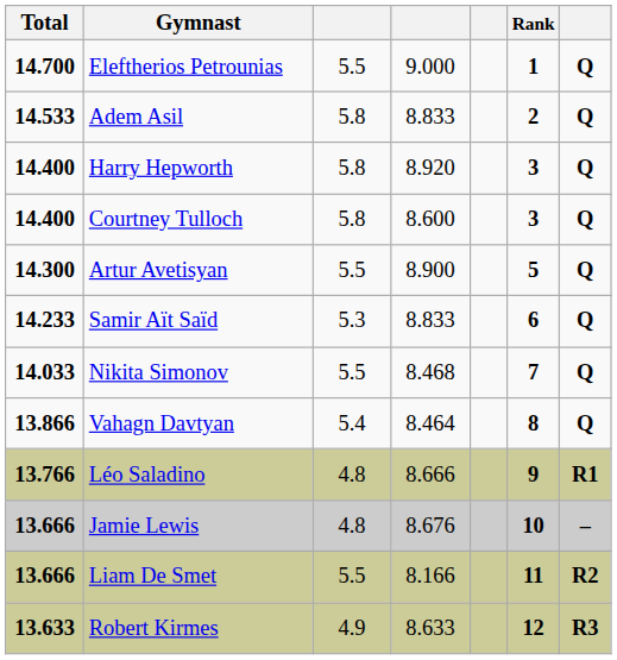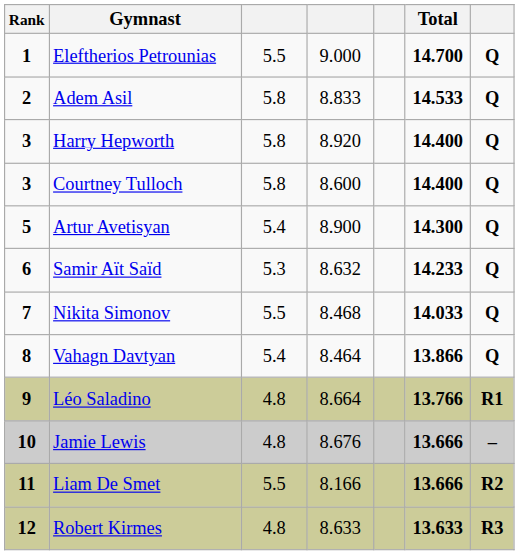 <table style="text-align:center;" class="wikitable sortable">
 <tr>
-<th scope="col" style="width:50px;">Total</th>
+<th scope="col" style="width:15px;"><small>Rank</small></th>
 <th scope="col" style="width:160px;">Gymnast</th>
 <th scope="col" style="width:50px;"><small></small></th>
 <th scope="col" style="width:50px;"><small></small></th>
 <th scope="col" style="width:20px;"><small></small></th>
-<th scope="col" style="width:15px;"><small>Rank</small></th>
+<th scope="col" style="width:50px;">Total</th>
 <th scope="col" style="width:30px;"><small></small></th>
 </tr>
 <tr>
-<td><strong>14.700</strong></td>
+<td scope="row" style="text-align:center"><strong>1</strong></td>
 <td style="height:30px; text-align:left;"> <a href='#'>Eleftherios Petrounias</a></td>
 <td>5.5</td>
 <td>9.000</td>
 <td></td>
-<td scope="row" style="text-align:center"><strong>1</strong></td>
+<td><strong>14.700</strong></td>
 <td><strong>Q</strong></td>
 </tr>
 <tr>
-<td><strong>14.533</strong></td>
+<td scope="row" style="text-align:center"><strong>2</strong></td>
 <td style="height:30px; text-align:left;"> <a href='#'>Adem Asil</a></td>
 <td>5.8</td>
 <td>8.833</td>
 <td></td>
-<td scope="row" style="text-align:center"><strong>2</strong></td>
+<td><strong>14.533</strong></td>
 <td><strong>Q</strong></td>
 </tr>
 <tr>
-<td><strong>14.400</strong></td>
+<td scope="row" style="text-align:center"><strong>3</strong></td>
 <td style="height:30px; text-align:left;"> <a href='#'>Harry Hepworth</a></td>
 <td>5.8</td>
 <td>8.920</td>
 <td></td>
-<td scope="row" style="text-align:center"><strong>3</strong></td>
+<td><strong>14.400</strong></td>
 <td><strong>Q</strong></td>
 </tr>
 <tr>
-<td><strong>14.400</strong></td>
+<td scope="row" style="text-align:center"><strong>3</strong></td>
 <td style="height:30px; text-align:left;"> <a href='#'>Courtney Tulloch</a></td>
 <td>5.8</td>
 <td>8.600</td>
 <td></td>
-<td scope="row" style="text-align:center"><strong>3</strong></td>
+<td><strong>14.400</strong></td>
 <td><strong>Q</strong></td>
 </tr>
 <tr>
-<td><strong>14.300</strong></td>
+<td scope="row" style="text-align:center"><strong>5</strong></td>
 <td style="height:30px; text-align:left;"> <a href='#'>Artur Avetisyan</a></td>
-<td>5.5</td>
+<td>5.4</td>
 <td>8.900</td>
 <td></td>
-<td scope="row" style="text-align:center"><strong>5</strong></td>
+<td><strong>14.300</strong></td>
 <td><strong>Q</strong></td>
 </tr>
 <tr>
-<td><strong>14.233</strong></td>
+<td scope="row" style="text-align:center"><strong>6</strong></td>
 <td style="height:30px; text-align:left;"> <a href='#'>Samir Aït Saïd</a></td>
 <td>5.3</td>
-<td>8.833</td>
+<td>8.632</td>
 <td></td>
-<td scope="row" style="text-align:center"><strong>6</strong></td>
+<td><strong>14.233</strong></td>
 <td><strong>Q</strong></td>
 </tr>
 <tr>
-<td><strong>14.033</strong></td>
+<td scope="row" style="text-align:center"><strong>7</strong></td>
 <td style="height:30px; text-align:left;"> <a href='#'>Nikita Simonov</a></td>
 <td>5.5</td>
 <td>8.468</td>
 <td></td>
-<td scope="row" style="text-align:center"><strong>7</strong></td>
+<td><strong>14.033</strong></td>
 <td><strong>Q</strong></td>
 </tr>
 <tr>
-<td><strong>13.866</strong></td>
+<td scope="row" style="text-align:center"><strong>8</strong></td>
 <td style="height:30px; text-align:left;"> <a href='#'>Vahagn Davtyan</a></td>
 <td>5.4</td>
 <td>8.464</td>
 <td></td>
-<td scope="row" style="text-align:center"><strong>8</strong></td>
+<td><strong>13.866</strong></td>
 <td><strong>Q</strong></td>
 </tr>
 <tr style="background:#cccc99;">
-<td><strong>13.766</strong></td>
+<td scope="row" style="text-align:center"><strong>9</strong></td>
 <td style="height:30px; text-align:left;"> <a href='#'>Léo Saladino</a></td>
 <td>4.8</td>
-<td>8.666</td>
+<td>8.664</td>
 <td></td>
-<td scope="row" style="text-align:center"><strong>9</strong></td>
+<td><strong>13.766</strong></td>
 <td><strong>R1</strong></td>
 </tr>
 <tr style="background:#cccccc;">
-<td><strong>13.666</strong></td>
+<td scope="row" style="text-align:center"><strong>10</strong></td>
 <td style="height:30px; text-align:left;"> <a href='#'>Jamie Lewis</a></td>
 <td>4.8</td>
 <td>8.676</td>
 <td></td>
-<td scope="row" style="text-align:center"><strong>10</strong></td>
+<td><strong>13.666</strong></td>
 <td><strong>–</strong></td>
 </tr>
 <tr style="background:#cccc99;">
-<td><strong>13.666</strong></td>
+<td scope="row" style="text-align:center"><strong>11</strong></td>
 <td style="height:30px; text-align:left;"> <a href='#'>Liam De Smet</a></td>
 <td>5.5</td>
 <td>8.166</td>
 <td></td>
-<td scope="row" style="text-align:center"><strong>11</strong></td>
+<td><strong>13.666</strong></td>
 <td><strong>R2</strong></td>
 </tr>
 <tr style="background:#cccc99;">
-<td><strong>13.633</strong></td>
+<td scope="row" style="text-align:center"><strong>12</strong></td>
 <td style="height:30px; text-align:left;"> <a href='#'>Robert Kirmes</a></td>
-<td>4.9</td>
+<td>4.8</td>
 <td>8.633</td>
 <td></td>
-<td scope="row" style="text-align:center"><strong>12</strong></td>
+<td><strong>13.633</strong></td>
 <td><strong>R3</strong></td>
 </tr>
 </table>
